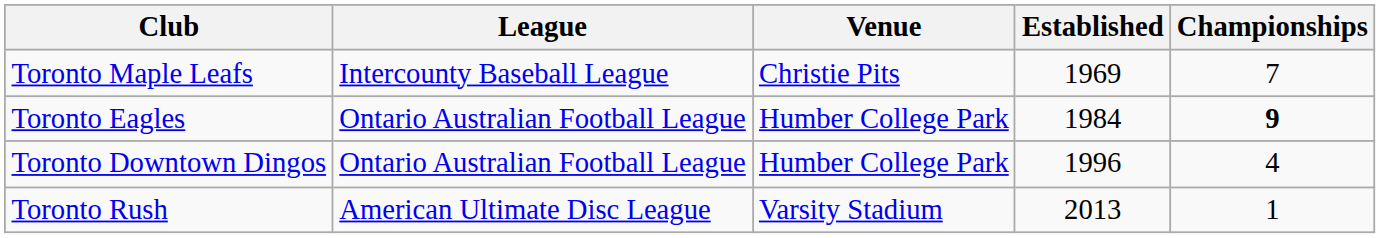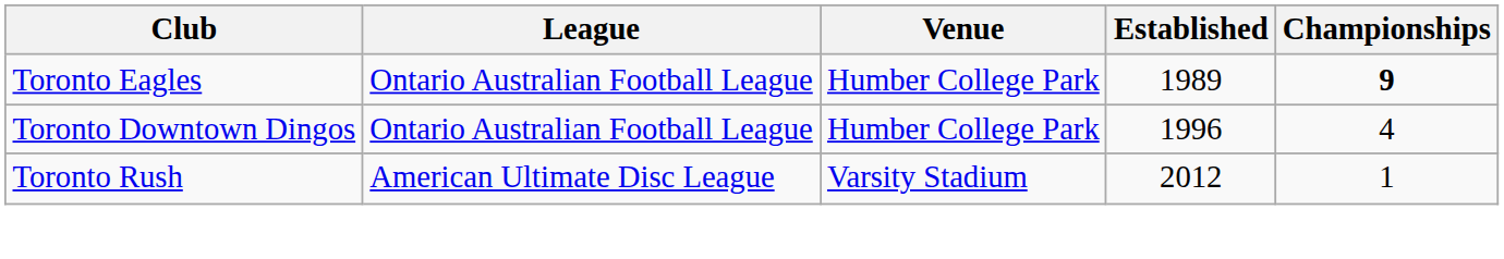 <table class="wikitable">
 <tr>
 <th>Club</th>
 <th>League</th>
 <th>Venue</th>
 <th>Established</th>
 <th>Championships</th>
 </tr>
 <tr>
-<td><a href='#'>Toronto Maple Leafs</a></td>
-<td><a href='#'>Intercounty Baseball League</a></td>
-<td><a href='#'>Christie Pits</a></td>
-<td align="center">1969</td>
-<td align="center">7</td>
-</tr>
-<tr>
 <td><a href='#'>Toronto Eagles</a></td>
 <td><a href='#'>Ontario Australian Football League</a></td>
 <td><a href='#'>Humber College Park</a></td>
-<td align="center">1984</td>
+<td align="center">1989</td>
 <td align="center"><strong>9</strong></td>
 </tr>
 <tr>
 <td><a href='#'>Toronto Downtown Dingos</a></td>
 <td><a href='#'>Ontario Australian Football League</a></td>
 <td><a href='#'>Humber College Park</a></td>
 <td align="center">1996</td>
 <td align="center">4</td>
 </tr>
 <tr>
 <td><a href='#'>Toronto Rush</a></td>
 <td><a href='#'>American Ultimate Disc League</a></td>
 <td><a href='#'>Varsity Stadium</a></td>
-<td align="center">2013</td>
+<td align="center">2012</td>
 <td align="center">1</td>
 </tr>
 </table>
